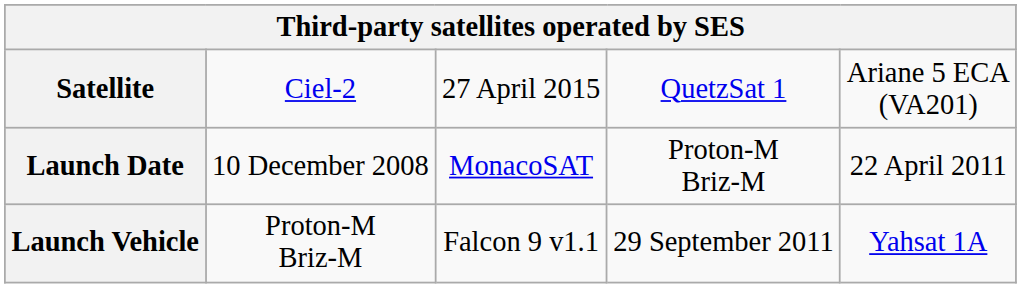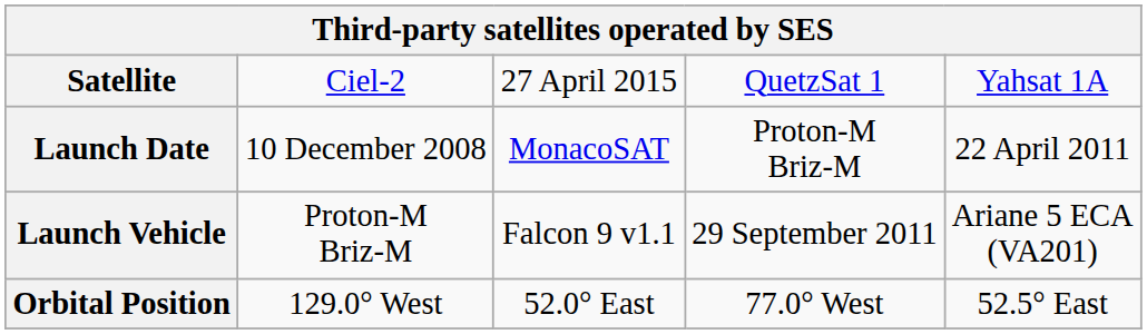 <table class="wikitable" style="text-align:center">
 <tr>
 <th colspan=5>Third-party satellites operated by SES</th>
 </tr>
 <tr>
 <th>Satellite</th>
 <td><a href='#'>Ciel-2</a></td>
 <td>27 April 2015</td>
 <td><a href='#'>QuetzSat 1</a></td>
-<td>Ariane 5 ECA<br>(VA201)</td>
+<td><a href='#'>Yahsat 1A</a></td>
 </tr>
 <tr>
 <th>Launch Date</th>
 <td>10 December 2008</td>
 <td><a href='#'>MonacoSAT</a></td>
 <td>Proton-M<br>Briz-M</td>
 <td>22 April 2011</td>
 </tr>
 <tr>
 <th>Launch Vehicle</th>
 <td>Proton-M<br>Briz-M</td>
 <td>Falcon 9 v1.1</td>
 <td>29 September 2011</td>
-<td><a href='#'>Yahsat 1A</a></td>
+<td>Ariane 5 ECA<br>(VA201)</td>
+</tr>
+<tr>
+<th>Orbital Position</th>
+<td>129.0° West</td>
+<td>52.0° East</td>
+<td>77.0° West</td>
+<td>52.5° East</td>
 </tr>
 </table>
